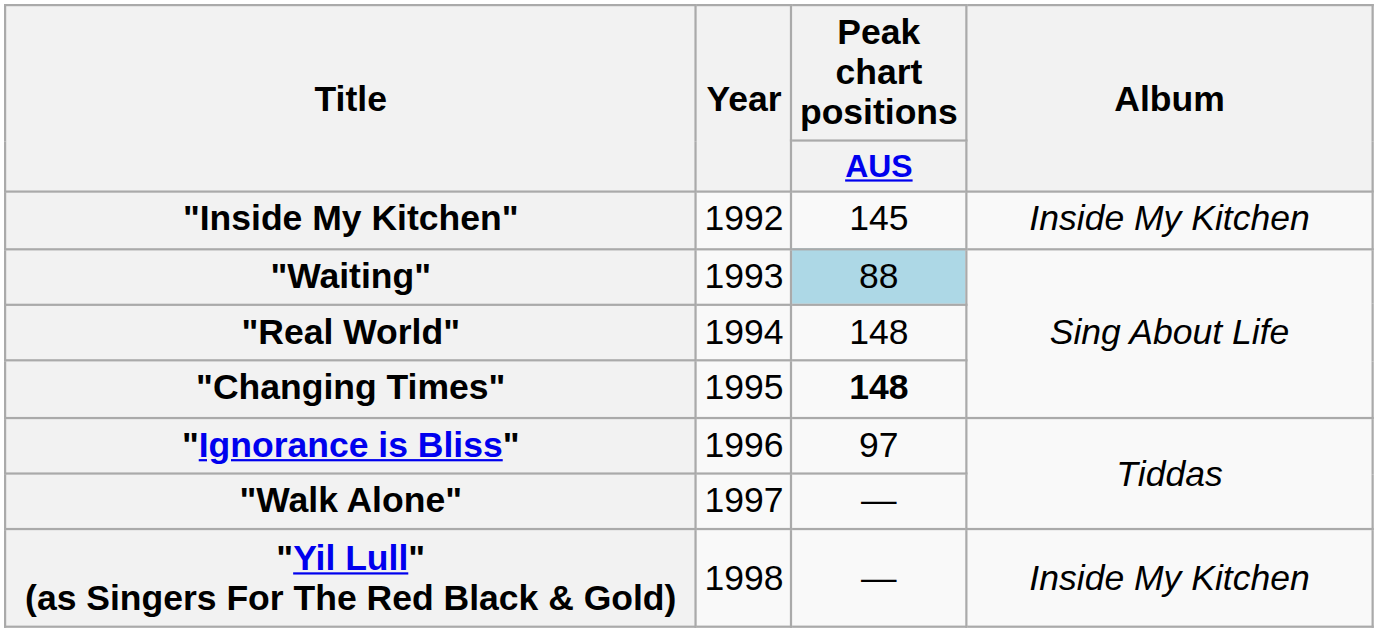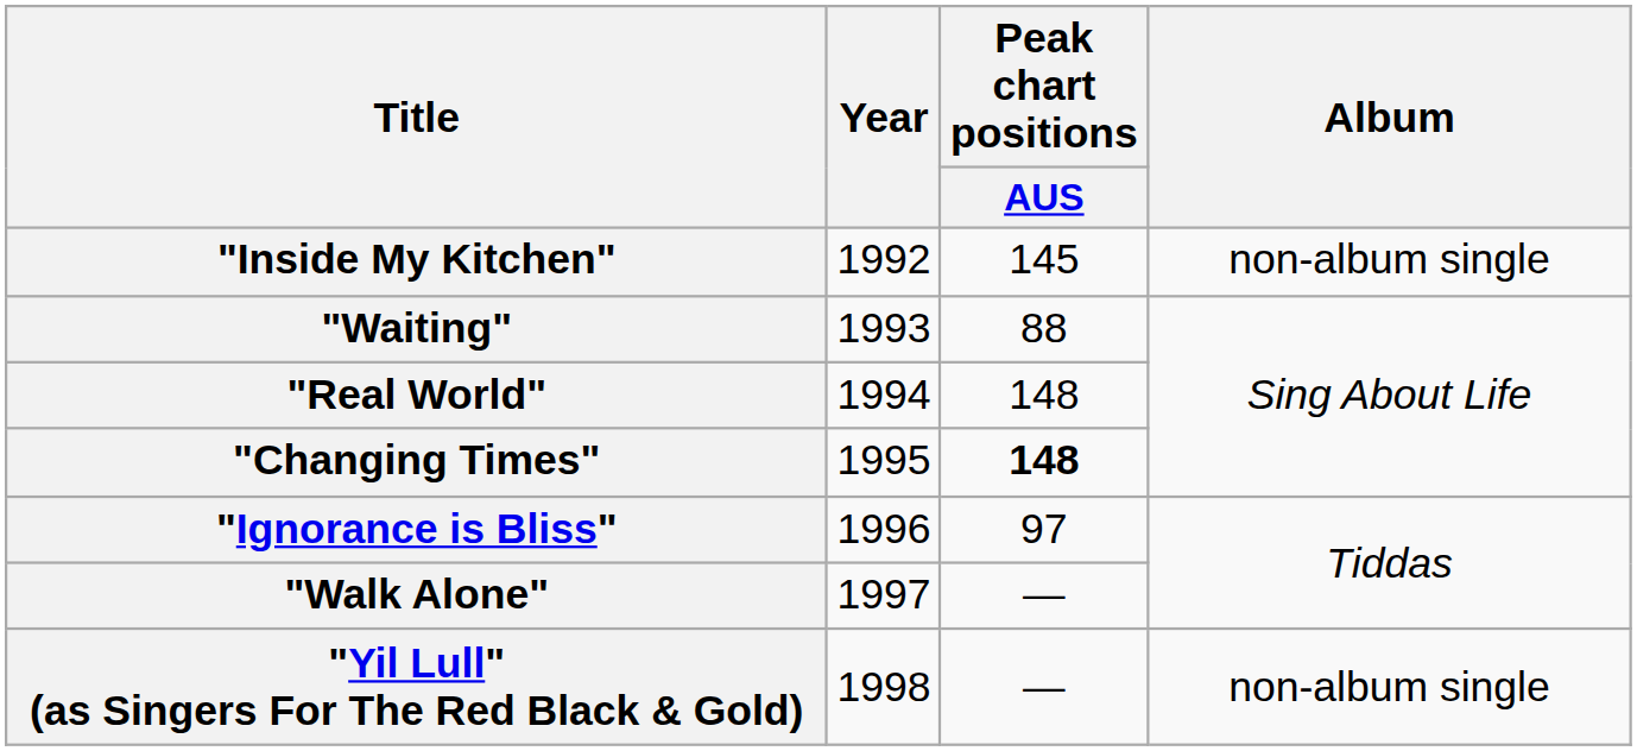 <table class="wikitable plainrowheaders" style="text-align:center;" border="1">
 <tr>
 <th scope="col" rowspan="2" style="width:19em;">Title</th>
 <th scope="col" rowspan="2" style="width:1em;">Year</th>
 <th scope="col" colspan="1">Peak chart positions</th>
 <th scope="col" rowspan="2" style="width:11em;">Album</th>
 </tr>
 <tr>
 <th scope="col" style="width:3em;font-size:90%;"><a href='#'>AUS</a><br></th>
 </tr>
 <tr>
 <th scope="row">"Inside My Kitchen"</th>
 <td>1992</td>
 <td>145</td>
-<td><em>Inside My Kitchen</em></td>
+<td>non-album single</td>
 </tr>
 <tr>
 <th scope="row">"Waiting"</th>
 <td>1993</td>
-<td style="background: lightblue;">88</td>
+<td>88</td>
 <td rowspan="3"><em>Sing About Life</em></td>
 </tr>
 <tr>
 <th scope="row">"Real World"</th>
 <td>1994</td>
 <td>148</td>
 </tr>
 <tr>
 <th scope="row">"Changing Times"</th>
 <td>1995</td>
 <td><strong>148</strong></td>
 </tr>
 <tr>
 <th scope="row">"<a href='#'>Ignorance is Bliss</a>"</th>
 <td>1996</td>
 <td>97</td>
 <td rowspan="2"><em>Tiddas</em></td>
 </tr>
 <tr>
 <th scope="row">"Walk Alone"</th>
 <td>1997</td>
 <td>—</td>
 </tr>
 <tr>
 <th scope="row">"<a href='#'>Yil Lull</a>"<br><span>(as Singers For The Red Black & Gold)</span></th>
 <td>1998</td>
 <td>—</td>
-<td><em>Inside My Kitchen</em></td>
+<td>non-album single</td>
 </tr>
 </table>
